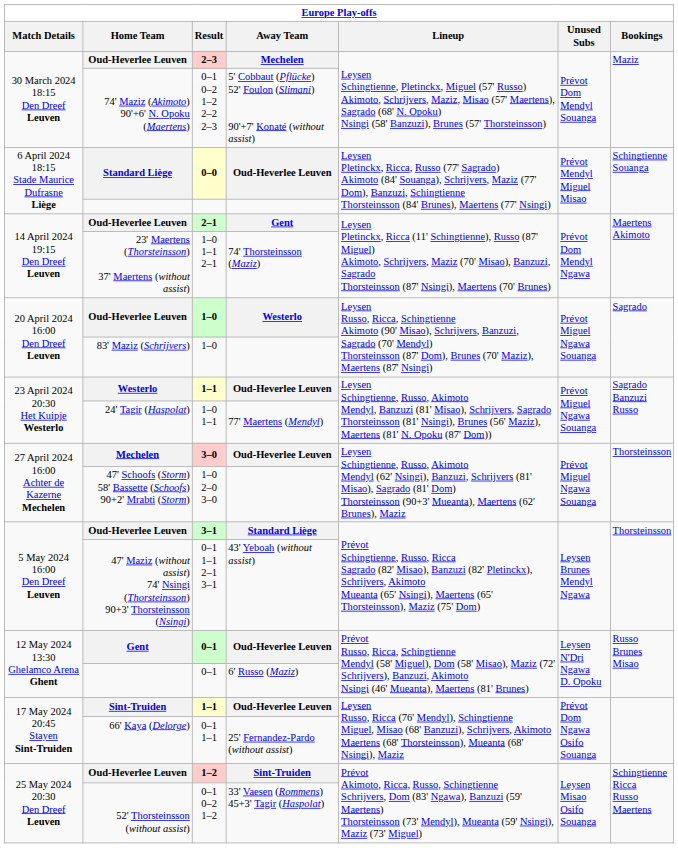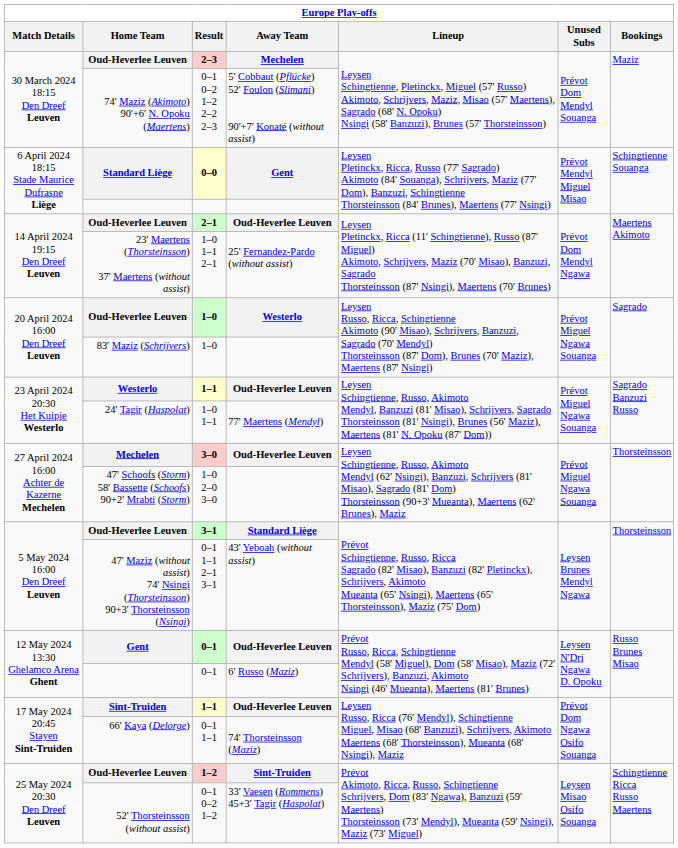 <table class="wikitable" style="font-size:85%">
 <tr>
 <td colspan="7" align="center" style="background:white;"><strong><a href='#'>Europe Play-offs</a></strong></td>
 </tr>
 <tr>
 <th>Match Details</th>
 <th>Home Team</th>
 <th>Result</th>
 <th>Away Team</th>
 <th>Lineup</th>
 <th>Unused Subs</th>
 <th>Bookings</th>
 </tr>
 <tr>
 <td rowspan="2" align="center">30 March 2024<br>18:15<br><a href='#'>Den Dreef</a><br><strong>Leuven</strong><br></td>
 <th><strong>Oud-Heverlee Leuven</strong></th>
 <th style="background: #FFCCCC;">2–3</th>
 <th><strong><a href='#'>Mechelen</a></strong></th>
 <td rowspan="2"><a href='#'>Leysen</a><br><a href='#'>Schingtienne</a>, <a href='#'>Pletinckx</a>, <a href='#'>Miguel</a> (57' <a href='#'>Russo</a>)<br><a href='#'>Akimoto</a>, <a href='#'>Schrijvers</a>, <a href='#'>Maziz</a>, <a href='#'>Misao</a> (57' <a href='#'>Maertens</a>), <a href='#'>Sagrado</a> (68' <a href='#'>N. Opoku</a>)<br><a href='#'>Nsingi</a> (58' <a href='#'>Banzuzi</a>), <a href='#'>Brunes</a> (57' <a href='#'>Thorsteinsson</a>)</td>
 <td rowspan="2"><a href='#'>Prévot</a><br><a href='#'>Dom</a><br><a href='#'>Mendyl</a><br><a href='#'>Souanga</a></td>
 <td rowspan="2" valign="top"> <a href='#'>Maziz</a></td>
 </tr>
 <tr valign="top">
 <td align="right"><br><br>74' <a href='#'>Maziz</a> (<em><a href='#'>Akimoto</a></em>)<br>90'+6' <a href='#'>N. Opoku</a> (<em><a href='#'>Maertens</a></em>)</td>
 <td align="center">0–1<br>0–2<br>1–2<br>2–2<br>2–3</td>
 <td>5' <a href='#'>Cobbaut</a> (<em><a href='#'>Pflücke</a></em>)<br>52' <a href='#'>Foulon</a> (<em><a href='#'>Slimani</a></em>)<br><br><br>90'+7' <a href='#'>Konaté</a> (<em>without assist</em>)</td>
 </tr>
 <tr>
 <td rowspan="2" align="center">6 April 2024<br>18:15<br><a href='#'>Stade Maurice Dufrasne</a><br><strong>Liège</strong><br></td>
 <th><strong><a href='#'>Standard Liège</a></strong></th>
 <th style="background: #FFFFCC;">0–0</th>
-<th><strong>Oud-Heverlee Leuven</strong></th>
+<th><strong><a href='#'>Gent</a></strong></th>
 <td rowspan="2"><a href='#'>Leysen</a><br><a href='#'>Pletinckx</a>, <a href='#'>Ricca</a>, <a href='#'>Russo</a> (77' <a href='#'>Sagrado</a>)<br><a href='#'>Akimoto</a> (84' <a href='#'>Souanga</a>), <a href='#'>Schrijvers</a>, <a href='#'>Maziz</a> (77' <a href='#'>Dom</a>), <a href='#'>Banzuzi</a>, <a href='#'>Schingtienne</a><br><a href='#'>Thorsteinsson</a> (84' <a href='#'>Brunes</a>), <a href='#'>Maertens</a> (77' <a href='#'>Nsingi</a>)</td>
 <td rowspan="2"><a href='#'>Prévot</a><br><a href='#'>Mendyl</a><br><a href='#'>Miguel</a><br><a href='#'>Misao</a></td>
 <td rowspan="2" valign="top"> <a href='#'>Schingtienne</a><br> <a href='#'>Souanga</a></td>
 </tr>
 <tr valign="top">
 <td align="right"></td>
 <td align="center"></td>
 <td></td>
 </tr>
 <tr>
 <td rowspan="2" align="center">14 April 2024<br>19:15<br><a href='#'>Den Dreef</a><br><strong>Leuven</strong><br></td>
 <th><strong>Oud-Heverlee Leuven</strong></th>
 <th style="background: #CCFFCC;">2–1</th>
-<th><strong><a href='#'>Gent</a></strong></th>
+<th><strong>Oud-Heverlee Leuven</strong></th>
 <td rowspan="2"><a href='#'>Leysen</a><br><a href='#'>Pletinckx</a>, <a href='#'>Ricca</a> (11' <a href='#'>Schingtienne</a>), <a href='#'>Russo</a> (87' <a href='#'>Miguel</a>)<br><a href='#'>Akimoto</a>, <a href='#'>Schrijvers</a>, <a href='#'>Maziz</a> (70' <a href='#'>Misao</a>), <a href='#'>Banzuzi</a>, <a href='#'>Sagrado</a><br><a href='#'>Thorsteinsson</a> (87' <a href='#'>Nsingi</a>), <a href='#'>Maertens</a> (70' <a href='#'>Brunes</a>)</td>
 <td rowspan="2"><a href='#'>Prévot</a><br><a href='#'>Dom</a><br><a href='#'>Mendyl</a><br><a href='#'>Ngawa</a></td>
 <td rowspan="2" valign="top"> <a href='#'>Maertens</a><br> <a href='#'>Akimoto</a></td>
 </tr>
 <tr valign="top">
 <td align="right">23' <a href='#'>Maertens</a> (<em><a href='#'>Thorsteinsson</a></em>)<br><br>37' <a href='#'>Maertens</a> (<em>without assist</em>)</td>
 <td align="center">1–0<br>1–1<br>2–1</td>
-<td><br>74' <a href='#'>Thorsteinsson</a> (<em><a href='#'>Maziz</a></em>)</td>
+<td><br>25' <a href='#'>Fernandez-Pardo</a> (<em>without assist</em>)</td>
 </tr>
 <tr>
 <td rowspan="2" align="center">20 April 2024<br>16:00<br><a href='#'>Den Dreef</a><br><strong>Leuven</strong><br></td>
 <th><strong>Oud-Heverlee Leuven</strong></th>
 <th style="background: #CCFFCC;">1–0</th>
 <th><strong><a href='#'>Westerlo</a></strong></th>
 <td rowspan="2"><a href='#'>Leysen</a><br><a href='#'>Russo</a>, <a href='#'>Ricca</a>, <a href='#'>Schingtienne</a><br><a href='#'>Akimoto</a> (90' <a href='#'>Misao</a>), <a href='#'>Schrijvers</a>, <a href='#'>Banzuzi</a>, <a href='#'>Sagrado</a> (70' <a href='#'>Mendyl</a>)<br><a href='#'>Thorsteinsson</a> (87' <a href='#'>Dom</a>), <a href='#'>Brunes</a> (70' <a href='#'>Maziz</a>), <a href='#'>Maertens</a> (87' <a href='#'>Nsingi</a>)</td>
 <td rowspan="2"><a href='#'>Prévot</a><br><a href='#'>Miguel</a><br><a href='#'>Ngawa</a><br><a href='#'>Souanga</a></td>
 <td rowspan="2" valign="top"> <a href='#'>Sagrado</a></td>
 </tr>
 <tr valign="top">
 <td align="right">83' <a href='#'>Maziz</a> (<em><a href='#'>Schrijvers</a></em>)</td>
 <td align="center">1–0</td>
 <td></td>
 </tr>
 <tr>
 <td rowspan="2" align="center">23 April 2024<br>20:30<br><a href='#'>Het Kuipje</a><br><strong>Westerlo</strong><br></td>
 <th><strong><a href='#'>Westerlo</a></strong></th>
 <th style="background: #FFFFCC;">1–1</th>
 <th><strong>Oud-Heverlee Leuven</strong></th>
 <td rowspan="2"><a href='#'>Leysen</a><br><a href='#'>Schingtienne</a>, <a href='#'>Russo</a>, <a href='#'>Akimoto</a><br><a href='#'>Mendyl</a>, <a href='#'>Banzuzi</a> (81' <a href='#'>Misao</a>), <a href='#'>Schrijvers</a>, <a href='#'>Sagrado</a><br><a href='#'>Thorsteinsson</a> (81' <a href='#'>Nsingi</a>), <a href='#'>Brunes</a> (56' <a href='#'>Maziz</a>), <a href='#'>Maertens</a> (81' <a href='#'>N. Opoku</a> (87' <a href='#'>Dom</a>))</td>
 <td rowspan="2"><a href='#'>Prévot</a><br><a href='#'>Miguel</a><br><a href='#'>Ngawa</a><br><a href='#'>Souanga</a></td>
 <td rowspan="2" valign="top"> <a href='#'>Sagrado</a><br> <a href='#'>Banzuzi</a><br> <a href='#'>Russo</a></td>
 </tr>
 <tr valign="top">
 <td align="right">24' <a href='#'>Tagir</a> (<em><a href='#'>Haspolat</a></em>)</td>
 <td align="center">1–0<br>1–1</td>
 <td><br>77' <a href='#'>Maertens</a> (<em><a href='#'>Mendyl</a></em>)</td>
 </tr>
 <tr>
 <td rowspan="2" align="center">27 April 2024<br>16:00<br><a href='#'>Achter de Kazerne</a><br><strong>Mechelen</strong><br></td>
 <th><strong><a href='#'>Mechelen</a></strong></th>
 <th style="background: #FFCCCC;">3–0</th>
 <th><strong>Oud-Heverlee Leuven</strong></th>
 <td rowspan="2"><a href='#'>Leysen</a><br><a href='#'>Schingtienne</a>, <a href='#'>Russo</a>, <a href='#'>Akimoto</a><br><a href='#'>Mendyl</a> (62' <a href='#'>Nsingi</a>), <a href='#'>Banzuzi</a>, <a href='#'>Schrijvers</a> (81' <a href='#'>Misao</a>), <a href='#'>Sagrado</a> (81' <a href='#'>Dom</a>)<br><a href='#'>Thorsteinsson</a> (90+3' <a href='#'>Mueanta</a>), <a href='#'>Maertens</a> (62' <a href='#'>Brunes</a>), <a href='#'>Maziz</a></td>
 <td rowspan="2"><a href='#'>Prévot</a><br><a href='#'>Miguel</a><br><a href='#'>Ngawa</a><br><a href='#'>Souanga</a></td>
 <td rowspan="2" valign="top"> <a href='#'>Thorsteinsson</a></td>
 </tr>
 <tr valign="top">
 <td align="right">47' <a href='#'>Schoofs</a> (<em><a href='#'>Storm</a></em>)<br>58' <a href='#'>Bassette</a> (<em><a href='#'>Schoofs</a></em>)<br>90+2' <a href='#'>Mrabti</a> (<em><a href='#'>Storm</a></em>)</td>
 <td align="center">1–0<br>2–0<br>3–0</td>
 <td></td>
 </tr>
 <tr>
 <td rowspan="2" align="center">5 May 2024<br>16:00<br><a href='#'>Den Dreef</a><br><strong>Leuven</strong><br></td>
 <th><strong>Oud-Heverlee Leuven</strong></th>
 <th style="background: #CCFFCC;">3–1</th>
 <th><strong><a href='#'>Standard Liège</a></strong></th>
 <td rowspan="2"><a href='#'>Prévot</a><br><a href='#'>Schingtienne</a>, <a href='#'>Russo</a>, <a href='#'>Ricca</a><br><a href='#'>Sagrado</a> (82' <a href='#'>Misao</a>), <a href='#'>Banzuzi</a> (82' <a href='#'>Pletinckx</a>), <a href='#'>Schrijvers</a>,  <a href='#'>Akimoto</a><br><a href='#'>Mueanta</a> (65' <a href='#'>Nsingi</a>), <a href='#'>Maertens</a> (65' <a href='#'>Thorsteinsson</a>), <a href='#'>Maziz</a> (75' <a href='#'>Dom</a>)</td>
 <td rowspan="2"><a href='#'>Leysen</a><br><a href='#'>Brunes</a><br><a href='#'>Mendyl</a><br><a href='#'>Ngawa</a></td>
 <td rowspan="2" valign="top"> <a href='#'>Thorsteinsson</a></td>
 </tr>
 <tr valign="top">
 <td align="right"><br>47' <a href='#'>Maziz</a> (<em>without assist</em>)<br>74' <a href='#'>Nsingi</a> (<em><a href='#'>Thorsteinsson</a></em>)<br>90+3' <a href='#'>Thorsteinsson</a> (<em><a href='#'>Nsingi</a></em>)</td>
 <td align="center">0–1<br>1–1<br>2–1<br>3–1</td>
 <td>43' <a href='#'>Yeboah</a> (<em>without assist</em>)</td>
 </tr>
 <tr>
 <td rowspan="2" align="center">12 May 2024<br>13:30<br><a href='#'>Ghelamco Arena</a><br><strong>Ghent</strong><br></td>
 <th><strong><a href='#'>Gent</a></strong></th>
 <th style="background: #CCFFCC;">0–1</th>
 <th><strong>Oud-Heverlee Leuven</strong></th>
 <td rowspan="2"><a href='#'>Prévot</a><br><a href='#'>Russo</a>, <a href='#'>Ricca</a>, <a href='#'>Schingtienne</a><br><a href='#'>Mendyl</a> (58' <a href='#'>Miguel</a>), <a href='#'>Dom</a> (58' <a href='#'>Misao</a>), <a href='#'>Maziz</a> (72' <a href='#'>Schrijvers</a>), <a href='#'>Banzuzi</a>, <a href='#'>Akimoto</a><br><a href='#'>Nsingi</a> (46' <a href='#'>Mueanta</a>), <a href='#'>Maertens</a> (81' <a href='#'>Brunes</a>)</td>
 <td rowspan="2"><a href='#'>Leysen</a><br><a href='#'>N'Dri</a><br><a href='#'>Ngawa</a><br><a href='#'>D. Opoku</a></td>
 <td rowspan="2" valign="top"> <a href='#'>Russo</a><br> <a href='#'>Brunes</a><br> <a href='#'>Misao</a></td>
 </tr>
 <tr valign="top">
 <td align="right"></td>
 <td align="center">0–1</td>
 <td>6' <a href='#'>Russo</a> (<em><a href='#'>Maziz</a></em>)</td>
 </tr>
 <tr>
 <td rowspan="2" align="center">17 May 2024<br>20:45<br><a href='#'>Stayen</a><br><strong>Sint-Truiden</strong><br></td>
 <th><strong><a href='#'>Sint-Truiden</a></strong></th>
 <th style="background: #FFFFCC;">1–1</th>
 <th><strong>Oud-Heverlee Leuven</strong></th>
 <td rowspan="2"><a href='#'>Leysen</a><br><a href='#'>Russo</a>, <a href='#'>Ricca</a> (76' <a href='#'>Mendyl</a>), <a href='#'>Schingtienne</a><br><a href='#'>Miguel</a>, <a href='#'>Misao</a> (68' <a href='#'>Banzuzi</a>), <a href='#'>Schrijvers</a>, <a href='#'>Akimoto</a><br><a href='#'>Maertens</a> (68' <a href='#'>Thorsteinsson</a>), <a href='#'>Mueanta</a> (68' <a href='#'>Nsingi</a>), <a href='#'>Maziz</a></td>
 <td rowspan="2"><a href='#'>Prévot</a><br><a href='#'>Dom</a><br><a href='#'>Ngawa</a><br><a href='#'>Osifo</a><br><a href='#'>Souanga</a></td>
 <td rowspan="2" valign="top"></td>
 </tr>
 <tr valign="top">
 <td align="right">66' <a href='#'>Kaya</a> (<em><a href='#'>Delorge</a></em>)</td>
 <td align="center">0–1<br>1–1</td>
-<td><br>25' <a href='#'>Fernandez-Pardo</a> (<em>without assist</em>)</td>
+<td><br>74' <a href='#'>Thorsteinsson</a> (<em><a href='#'>Maziz</a></em>)</td>
 </tr>
 <tr>
 <td rowspan="2" align="center">25 May 2024<br>20:30<br><a href='#'>Den Dreef</a><br><strong>Leuven</strong><br></td>
 <th><strong>Oud-Heverlee Leuven</strong></th>
 <th style="background: #FFCCCC;">1–2</th>
 <th><strong><a href='#'>Sint-Truiden</a></strong></th>
 <td rowspan="2"><a href='#'>Prévot</a><br><a href='#'>Akimoto</a>, <a href='#'>Ricca</a>, <a href='#'>Russo</a>, <a href='#'>Schingtienne</a><br><a href='#'>Schrijvers</a>, <a href='#'>Dom</a> (83' <a href='#'>Ngawa</a>), <a href='#'>Banzuzi</a> (59' <a href='#'>Maertens</a>)<br><a href='#'>Thorsteinsson</a> (73' <a href='#'>Mendyl</a>), <a href='#'>Mueanta</a> (59' <a href='#'>Nsingi</a>), <a href='#'>Maziz</a> (73' <a href='#'>Miguel</a>)</td>
 <td rowspan="2"><a href='#'>Leysen</a><br><a href='#'>Misao</a><br><a href='#'>Osifo</a><br><a href='#'>Souanga</a></td>
 <td rowspan="2" valign="top"> <a href='#'>Schingtienne</a><br> <a href='#'>Ricca</a><br> <a href='#'>Russo</a><br> <a href='#'>Maertens</a></td>
 </tr>
 <tr valign="top">
 <td align="right"><br><br>52' <a href='#'>Thorsteinsson</a> (<em>without assist</em>)</td>
 <td align="center">0–1<br>0–2<br>1–2</td>
 <td>33' <a href='#'>Vaesen</a> (<em><a href='#'>Rommens</a></em>)<br>45+3' <a href='#'>Tagir</a> (<em><a href='#'>Haspolat</a></em>)</td>
 </tr>
 </table>
